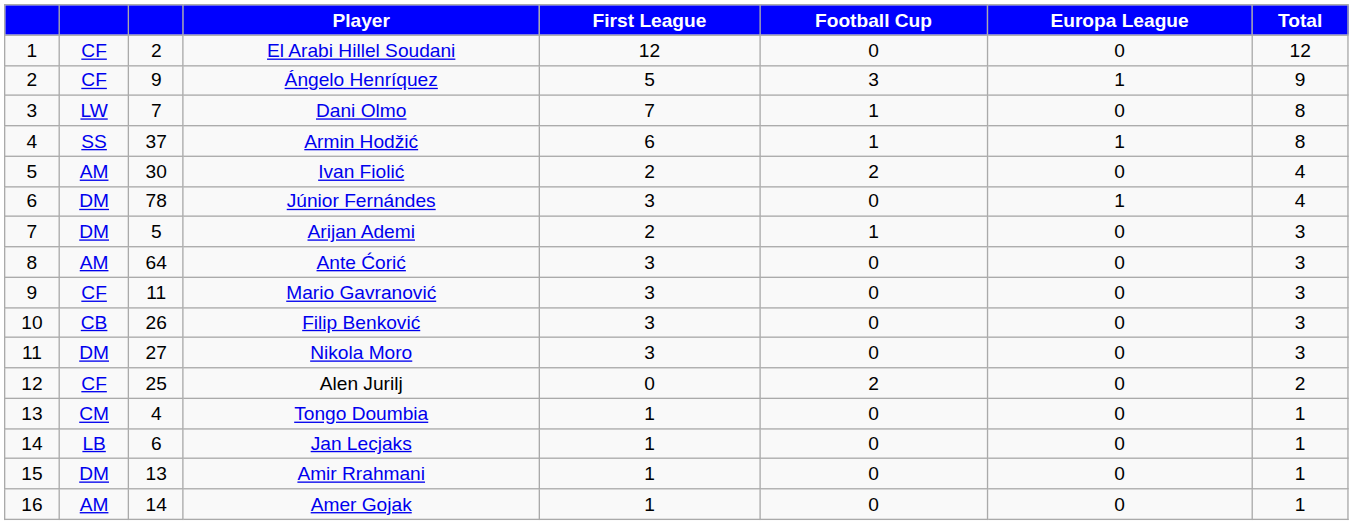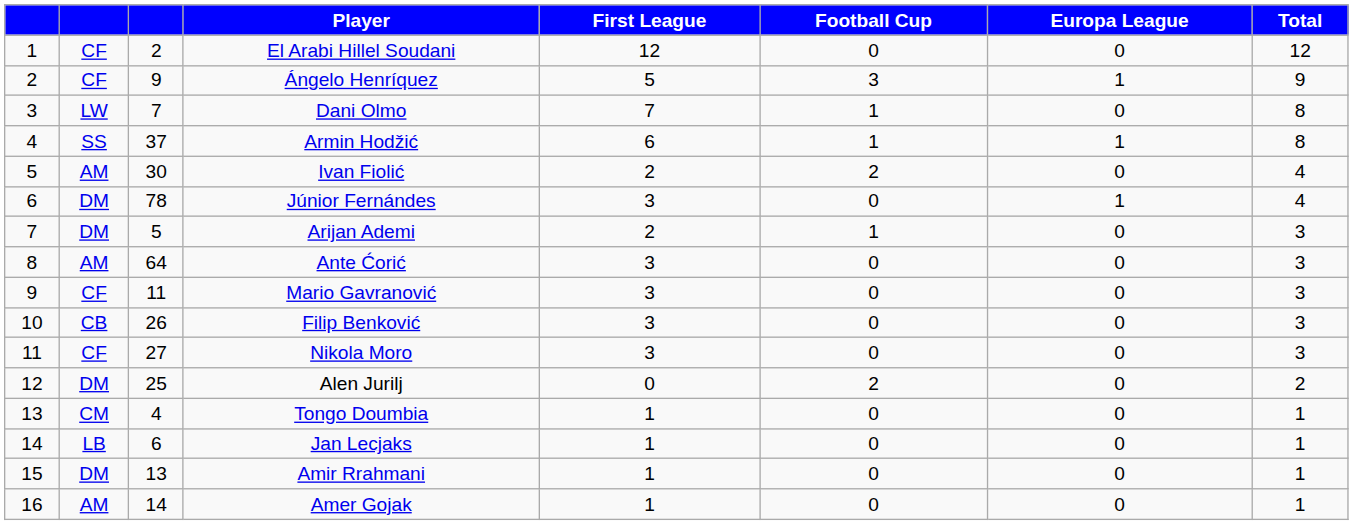 <table class="wikitable" style="text-align:center; font-size:90%; width:80%">
 <tr>
 <th style="background:#0000ff; color:white; text-align:center;"></th>
 <th style="background:#0000ff; color:white; text-align:center;"></th>
 <th style="background:#0000ff; color:white; text-align:center;"></th>
 <th style="background:#0000ff; color:white; text-align:center;">Player</th>
 <th style="background:#0000ff; color:white; text-align:center;">First League</th>
 <th style="background:#0000ff; color:white; text-align:center;">Football Cup</th>
 <th style="background:#0000ff; color:white; text-align:center;">Europa League</th>
 <th style="background:#0000ff; color:white; text-align:center;">Total</th>
 </tr>
 <tr>
 <td>1</td>
 <td><a href='#'>CF</a></td>
 <td>2</td>
 <td> <a href='#'>El Arabi Hillel Soudani</a></td>
 <td>12</td>
 <td>0</td>
 <td>0</td>
 <td>12</td>
 </tr>
 <tr>
 <td>2</td>
 <td><a href='#'>CF</a></td>
 <td>9</td>
 <td> <a href='#'>Ángelo Henríquez</a></td>
 <td>5</td>
 <td>3</td>
 <td>1</td>
 <td>9</td>
 </tr>
 <tr>
 <td>3</td>
 <td><a href='#'>LW</a></td>
 <td>7</td>
 <td> <a href='#'>Dani Olmo</a></td>
 <td>7</td>
 <td>1</td>
 <td>0</td>
 <td>8</td>
 </tr>
 <tr>
 <td>4</td>
 <td><a href='#'>SS</a></td>
 <td>37</td>
 <td> <a href='#'>Armin Hodžić</a></td>
 <td>6</td>
 <td>1</td>
 <td>1</td>
 <td>8</td>
 </tr>
 <tr>
 <td>5</td>
 <td><a href='#'>AM</a></td>
 <td>30</td>
 <td> <a href='#'>Ivan Fiolić</a></td>
 <td>2</td>
 <td>2</td>
 <td>0</td>
 <td>4</td>
 </tr>
 <tr>
 <td>6</td>
 <td><a href='#'>DM</a></td>
 <td>78</td>
 <td> <a href='#'>Júnior Fernándes</a></td>
 <td>3</td>
 <td>0</td>
 <td>1</td>
 <td>4</td>
 </tr>
 <tr>
 <td>7</td>
 <td><a href='#'>DM</a></td>
 <td>5</td>
 <td> <a href='#'>Arijan Ademi</a></td>
 <td>2</td>
 <td>1</td>
 <td>0</td>
 <td>3</td>
 </tr>
 <tr>
 <td>8</td>
 <td><a href='#'>AM</a></td>
 <td>64</td>
 <td> <a href='#'>Ante Ćorić</a></td>
 <td>3</td>
 <td>0</td>
 <td>0</td>
 <td>3</td>
 </tr>
 <tr>
 <td>9</td>
 <td><a href='#'>CF</a></td>
 <td>11</td>
 <td> <a href='#'>Mario Gavranović</a></td>
 <td>3</td>
 <td>0</td>
 <td>0</td>
 <td>3</td>
 </tr>
 <tr>
 <td>10</td>
 <td><a href='#'>CB</a></td>
 <td>26</td>
 <td> <a href='#'>Filip Benković</a></td>
 <td>3</td>
 <td>0</td>
 <td>0</td>
 <td>3</td>
 </tr>
 <tr>
 <td>11</td>
-<td><a href='#'>DM</a></td>
+<td><a href='#'>CF</a></td>
 <td>27</td>
 <td> <a href='#'>Nikola Moro</a></td>
 <td>3</td>
 <td>0</td>
 <td>0</td>
 <td>3</td>
 </tr>
 <tr>
 <td>12</td>
-<td><a href='#'>CF</a></td>
+<td><a href='#'>DM</a></td>
 <td>25</td>
 <td> Alen Jurilj</td>
 <td>0</td>
 <td>2</td>
 <td>0</td>
 <td>2</td>
 </tr>
 <tr>
 <td>13</td>
 <td><a href='#'>CM</a></td>
 <td>4</td>
 <td> <a href='#'>Tongo Doumbia</a></td>
 <td>1</td>
 <td>0</td>
 <td>0</td>
 <td>1</td>
 </tr>
 <tr>
 <td>14</td>
 <td><a href='#'>LB</a></td>
 <td>6</td>
 <td> <a href='#'>Jan Lecjaks</a></td>
 <td>1</td>
 <td>0</td>
 <td>0</td>
 <td>1</td>
 </tr>
 <tr>
 <td>15</td>
 <td><a href='#'>DM</a></td>
 <td>13</td>
 <td> <a href='#'>Amir Rrahmani</a></td>
 <td>1</td>
 <td>0</td>
 <td>0</td>
 <td>1</td>
 </tr>
 <tr>
 <td>16</td>
 <td><a href='#'>AM</a></td>
 <td>14</td>
 <td> <a href='#'>Amer Gojak</a></td>
 <td>1</td>
 <td>0</td>
 <td>0</td>
 <td>1</td>
 </tr>
 </table>
